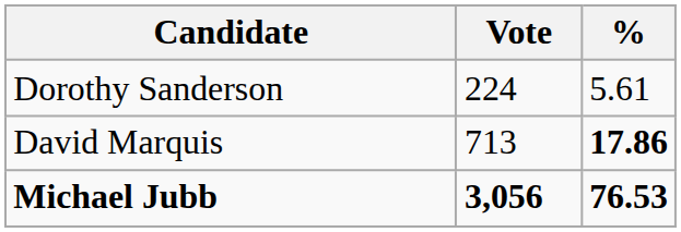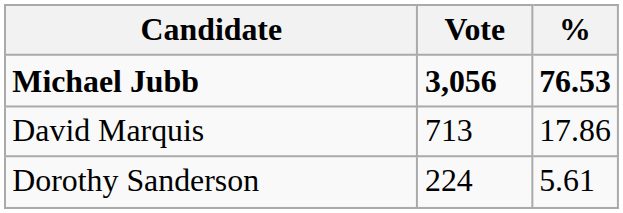 <table class="wikitable">
 <tr>
 <th bgcolor="#DDDDFF" width="200px">Candidate</th>
 <th bgcolor="#DDDDFF" width="50px">Vote</th>
 <th bgcolor="#DDDDFF" width="30px">%</th>
 </tr>
 <tr>
+<td><strong>Michael Jubb</strong></td>
+<td><strong>3,056</strong></td>
+<td><strong>76.53</strong></td>
+</tr>
+<tr>
+<td>David Marquis</td>
+<td>713</td>
+<td>17.86</td>
+</tr>
+<tr>
 <td>Dorothy Sanderson</td>
 <td>224</td>
 <td>5.61</td>
 </tr>
 <tr>
-<td>David Marquis</td>
-<td>713</td>
-<td><strong>17.86</strong></td>
-</tr>
-<tr>
-<td><strong>Michael Jubb</strong></td>
-<td><strong>3,056</strong></td>
-<td><strong>76.53</strong></td>
-</tr>
-<tr>
 </tr>
 </table>
